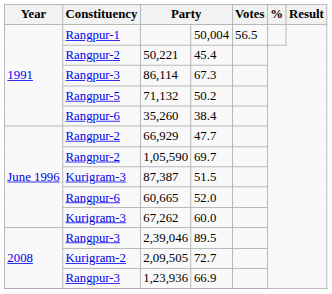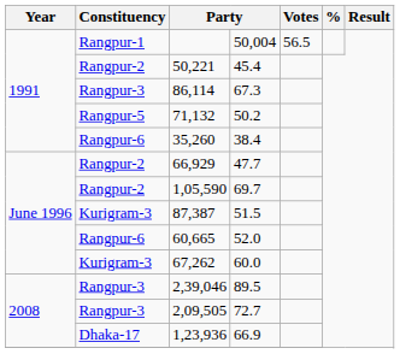 <table class="wikitable">
 <tr>
 <th>Year</th>
 <th>Constituency</th>
 <th colspan="2">Party</th>
 <th>Votes</th>
 <th>%</th>
 <th>Result</th>
 </tr>
 <tr>
 <td rowspan="5"><a href='#'>1991</a></td>
 <td><a href='#'>Rangpur-1</a></td>
 <td></td>
 <td>50,004</td>
 <td>56.5</td>
 <td></td>
 </tr>
 <tr>
 <td><a href='#'>Rangpur-2</a></td>
 <td>50,221</td>
 <td>45.4</td>
 <td></td>
 </tr>
 <tr>
 <td><a href='#'>Rangpur-3</a></td>
 <td>86,114</td>
 <td>67.3</td>
 <td></td>
 </tr>
 <tr>
 <td><a href='#'>Rangpur-5</a></td>
 <td>71,132</td>
 <td>50.2</td>
 <td></td>
 </tr>
 <tr>
 <td><a href='#'>Rangpur-6</a></td>
 <td>35,260</td>
 <td>38.4</td>
 <td></td>
 </tr>
 <tr>
 <td rowspan="5"><a href='#'>June 1996</a></td>
 <td><a href='#'>Rangpur-2</a></td>
 <td>66,929</td>
 <td>47.7</td>
 <td></td>
 </tr>
 <tr>
 <td><a href='#'>Rangpur-2</a></td>
 <td>1,05,590</td>
 <td>69.7</td>
 <td></td>
 </tr>
 <tr>
 <td><a href='#'>Kurigram-3</a></td>
 <td>87,387</td>
 <td>51.5</td>
 <td></td>
 </tr>
 <tr>
 <td><a href='#'>Rangpur-6</a></td>
 <td>60,665</td>
 <td>52.0</td>
 <td></td>
 </tr>
 <tr>
 <td><a href='#'>Kurigram-3</a></td>
 <td>67,262</td>
 <td>60.0</td>
 <td></td>
 </tr>
 <tr>
 <td rowspan="3"><a href='#'>2008</a></td>
 <td><a href='#'>Rangpur-3</a></td>
 <td>2,39,046</td>
 <td>89.5</td>
 <td></td>
 </tr>
 <tr>
-<td><a href='#'>Kurigram-2</a></td>
+<td><a href='#'>Rangpur-3</a></td>
 <td>2,09,505</td>
 <td>72.7</td>
 <td></td>
 </tr>
 <tr>
-<td><a href='#'>Rangpur-3</a></td>
+<td><a href='#'>Dhaka-17</a></td>
 <td>1,23,936</td>
 <td>66.9</td>
 <td></td>
 </tr>
 <tr>
 </tr>
 </table>
